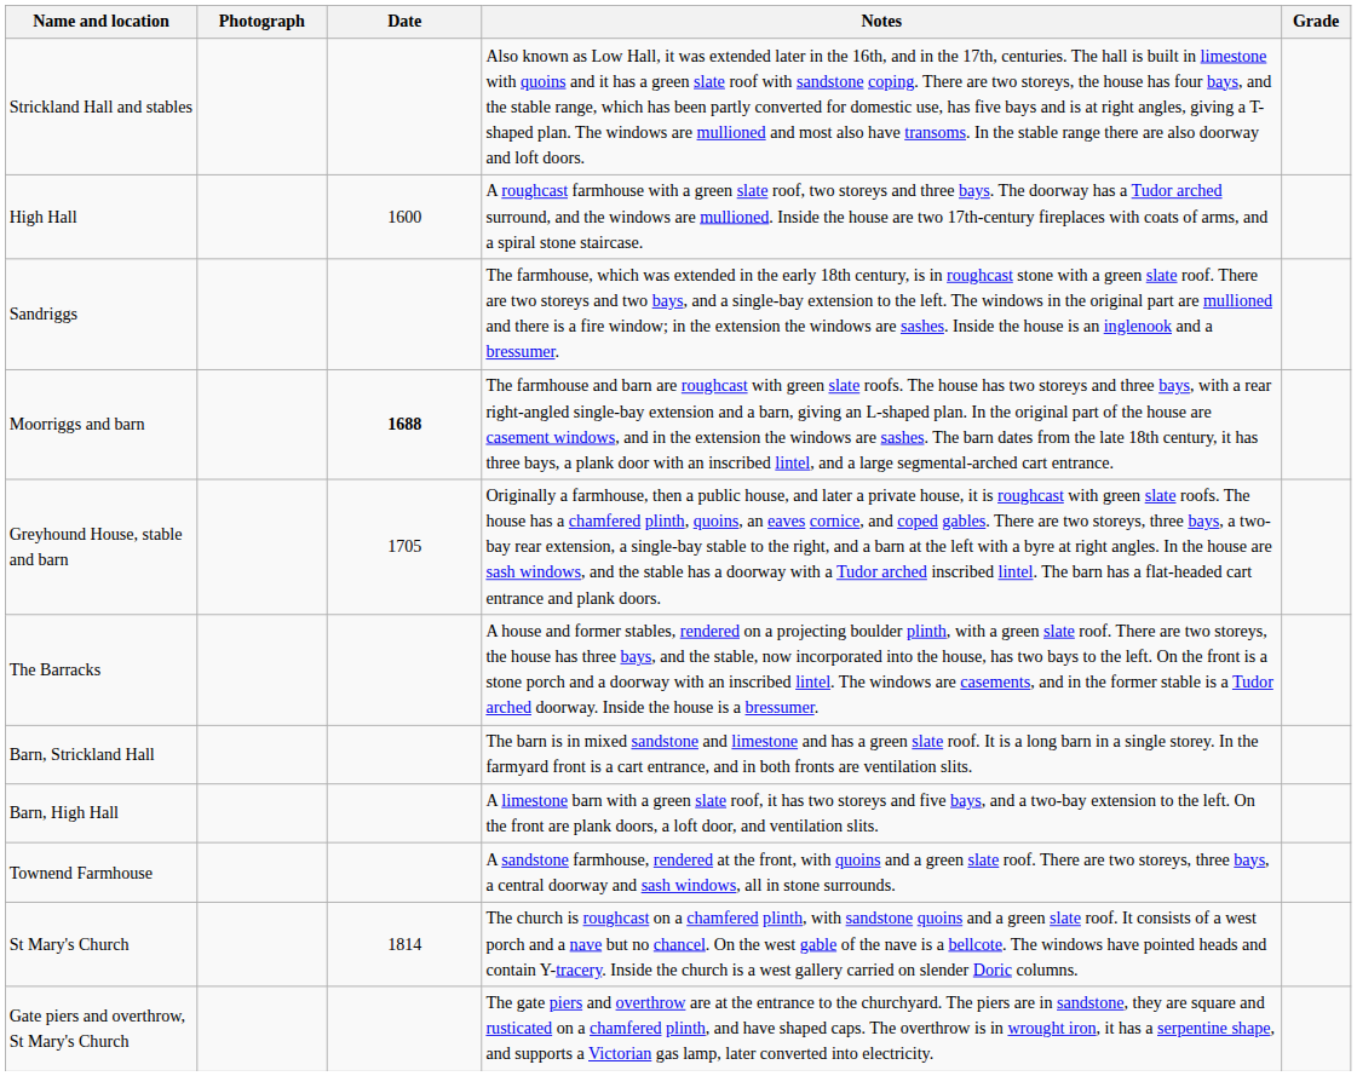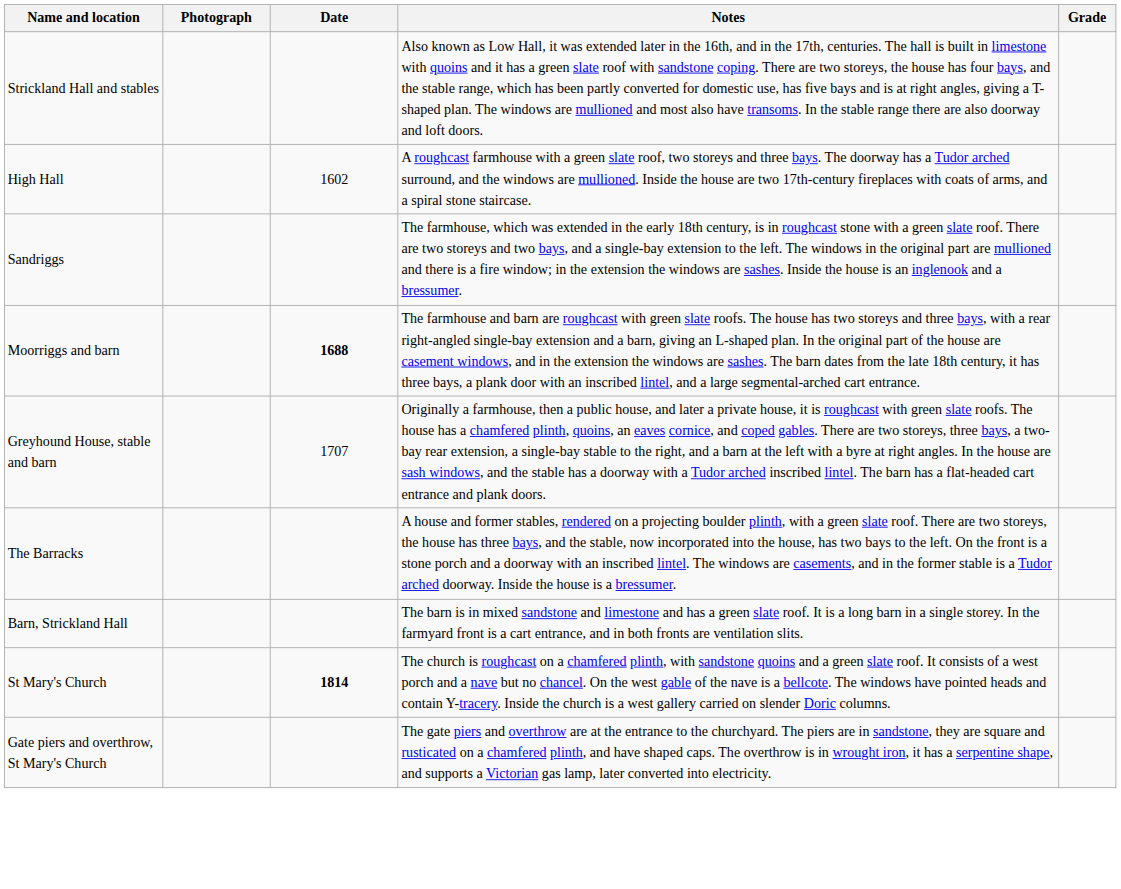 <table class="wikitable sortable plainrowheaders" style="width:100%; border:0; text-align:left; line-height:150%;">
 <tr>
 <th scope="col"  style="width:150px">Name and location</th>
 <th scope="col"  style="width:100px" class="unsortable">Photograph</th>
 <th scope="col"  style="width:120px">Date</th>
 <th scope="col"  style="width:650px" class="unsortable">Notes</th>
 <th scope="col"  style="width:50px">Grade</th>
 </tr>
 <tr>
 <td>Strickland Hall and stables<br><small></small></td>
 <td></td>
 <td align="center"></td>
 <td>Also known as Low Hall, it was extended later in the 16th, and in the 17th, centuries.  The hall is built in <a href='#'>limestone</a> with <a href='#'>quoins</a> and it has a green <a href='#'>slate</a> roof with <a href='#'>sandstone</a> <a href='#'>coping</a>.  There are two storeys, the house has four <a href='#'>bays</a>, and the stable range, which has been partly converted for domestic use, has five bays and is at right angles, giving a T-shaped plan.  The windows are <a href='#'>mullioned</a> and most also have <a href='#'>transoms</a>.  In the stable range there are also doorway and loft doors.</td>
 <td align="center" ></td>
 </tr>
 <tr>
 <td>High Hall<br><small></small></td>
 <td></td>
-<td align="center">1600</td>
+<td align="center">1602</td>
 <td>A <a href='#'>roughcast</a> farmhouse with a green <a href='#'>slate</a> roof, two storeys and three <a href='#'>bays</a>.  The doorway has a <a href='#'>Tudor arched</a> surround, and the windows are <a href='#'>mullioned</a>.  Inside the house are two 17th-century fireplaces with coats of arms, and a spiral stone staircase.</td>
 <td align="center" ></td>
 </tr>
 <tr>
 <td>Sandriggs<br><small></small></td>
 <td></td>
 <td align="center"></td>
 <td>The farmhouse, which was extended in the early 18th century, is in <a href='#'>roughcast</a> stone with a green <a href='#'>slate</a> roof.  There are two storeys and two <a href='#'>bays</a>, and a single-bay extension to the left.  The windows in the original part are <a href='#'>mullioned</a> and there is a fire window; in the extension the windows are <a href='#'>sashes</a>.  Inside the house is an <a href='#'>inglenook</a> and a <a href='#'>bressumer</a>.</td>
 <td align="center" ></td>
 </tr>
 <tr>
 <td>Moorriggs and barn<br><small></small></td>
 <td></td>
 <td align="center"><strong>1688</strong></td>
 <td>The farmhouse and barn are <a href='#'>roughcast</a> with green <a href='#'>slate</a> roofs.  The house has two storeys and three <a href='#'>bays</a>, with a rear right-angled single-bay extension and a barn, giving an L-shaped plan.  In the original part of the house are <a href='#'>casement windows</a>, and in the extension the windows are <a href='#'>sashes</a>.  The barn dates from the late 18th century, it has three bays, a plank door with an inscribed <a href='#'>lintel</a>, and a large segmental-arched cart entrance.</td>
 <td align="center" ></td>
 </tr>
 <tr>
 <td>Greyhound House, stable and barn<br><small></small></td>
 <td></td>
-<td align="center">1705</td>
+<td align="center">1707</td>
 <td>Originally a farmhouse, then a public house, and later a private house, it is <a href='#'>roughcast</a> with green <a href='#'>slate</a> roofs.  The house has a <a href='#'>chamfered</a> <a href='#'>plinth</a>, <a href='#'>quoins</a>, an <a href='#'>eaves</a> <a href='#'>cornice</a>, and <a href='#'>coped</a> <a href='#'>gables</a>.  There are two storeys, three <a href='#'>bays</a>, a two-bay rear extension, a single-bay stable to the right, and a barn at the left with a byre at right angles.  In the house are <a href='#'>sash windows</a>, and the stable has a doorway with a <a href='#'>Tudor arched</a> inscribed <a href='#'>lintel</a>.  The barn has a flat-headed cart entrance and plank doors.</td>
 <td align="center" ></td>
 </tr>
 <tr>
 <td>The Barracks<br><small></small></td>
 <td></td>
 <td align="center"></td>
 <td>A house and former stables, <a href='#'>rendered</a> on a projecting boulder <a href='#'>plinth</a>, with a green <a href='#'>slate</a> roof.  There are two storeys, the house has three <a href='#'>bays</a>, and the stable, now incorporated into the house, has two bays to the left.  On the front is a stone porch and a doorway with an inscribed <a href='#'>lintel</a>.  The windows are <a href='#'>casements</a>, and in the former stable is a <a href='#'>Tudor arched</a> doorway.  Inside the house is a <a href='#'>bressumer</a>.</td>
 <td align="center" ></td>
 </tr>
 <tr>
 <td>Barn, Strickland Hall<br><small></small></td>
 <td></td>
 <td align="center"></td>
 <td>The barn is in mixed <a href='#'>sandstone</a> and <a href='#'>limestone</a> and has a green <a href='#'>slate</a> roof.  It is a long barn in a single storey.  In the farmyard front is a cart entrance, and in both fronts are ventilation slits.</td>
 <td align="center" ></td>
 </tr>
 <tr>
-<td>Barn, High Hall<br><small></small></td>
-<td></td>
-<td align="center"></td>
-<td>A <a href='#'>limestone</a> barn with a green <a href='#'>slate</a> roof, it has two storeys and five <a href='#'>bays</a>, and a two-bay extension to the left.  On the front are plank doors, a loft door, and ventilation slits.</td>
-<td align="center" ></td>
-</tr>
-<tr>
-<td>Townend Farmhouse<br><small></small></td>
-<td></td>
-<td align="center"></td>
-<td>A <a href='#'>sandstone</a> farmhouse, <a href='#'>rendered</a> at the front, with <a href='#'>quoins</a> and a green <a href='#'>slate</a> roof.  There are two storeys, three <a href='#'>bays</a>, a central doorway and <a href='#'>sash windows</a>, all in stone surrounds.</td>
-<td align="center" ></td>
-</tr>
-<tr>
 <td>St Mary's Church<br><small></small></td>
 <td></td>
-<td align="center">1814</td>
+<td align="center"><strong>1814</strong></td>
 <td>The church is <a href='#'>roughcast</a> on a <a href='#'>chamfered</a> <a href='#'>plinth</a>, with <a href='#'>sandstone</a> <a href='#'>quoins</a> and a green <a href='#'>slate</a> roof.  It consists of a west porch and a <a href='#'>nave</a> but no <a href='#'>chancel</a>.  On the west <a href='#'>gable</a> of the nave is a <a href='#'>bellcote</a>.  The windows have pointed heads and contain Y-<a href='#'>tracery</a>.  Inside the church is a west gallery carried on slender <a href='#'>Doric</a> columns.</td>
 <td align="center" ></td>
 </tr>
 <tr>
 <td>Gate piers and overthrow,<br>St Mary's Church<br><small></small></td>
 <td></td>
 <td align="center"></td>
 <td>The gate <a href='#'>piers</a> and <a href='#'>overthrow</a> are at the entrance to the churchyard.  The piers are in <a href='#'>sandstone</a>, they are square and <a href='#'>rusticated</a> on a <a href='#'>chamfered</a> <a href='#'>plinth</a>, and have shaped caps.  The overthrow is in <a href='#'>wrought iron</a>, it has a <a href='#'>serpentine shape</a>, and supports a <a href='#'>Victorian</a> gas lamp, later converted into electricity.</td>
 <td align="center" ></td>
 </tr>
 <tr>
 </tr>
 </table>
